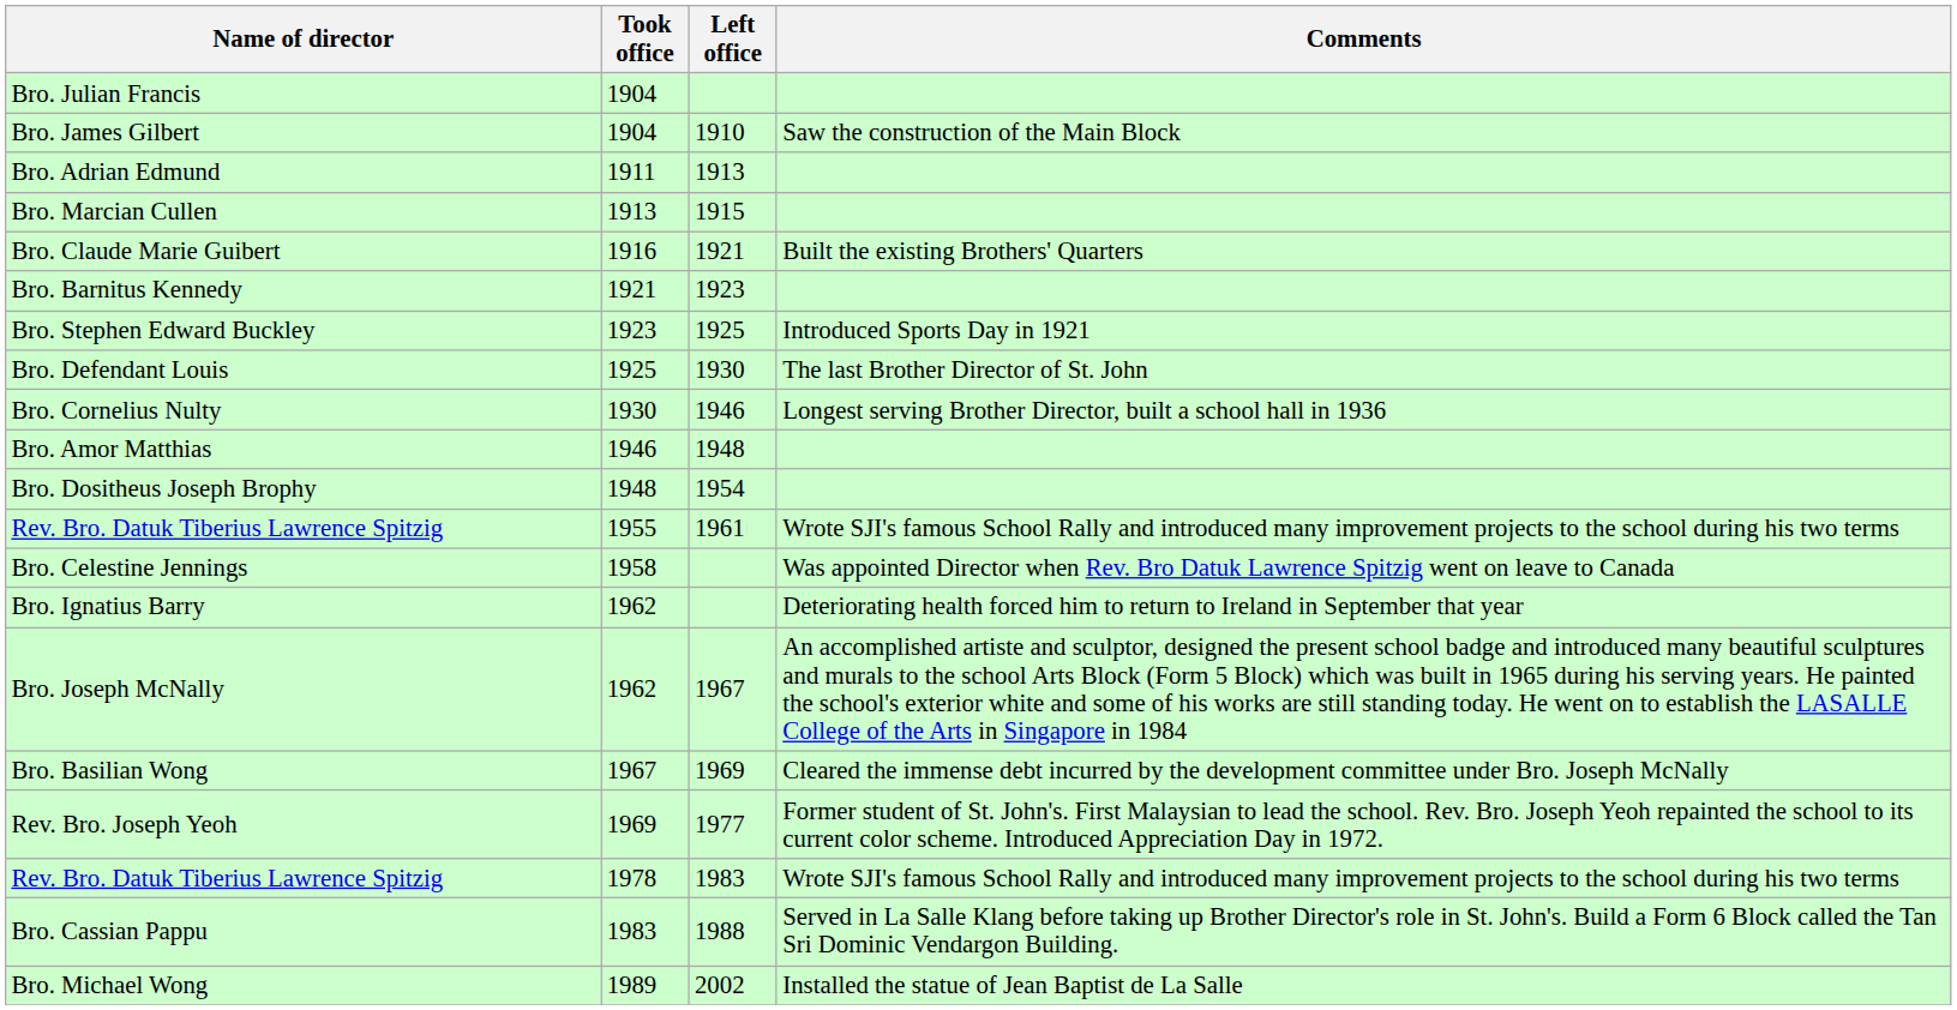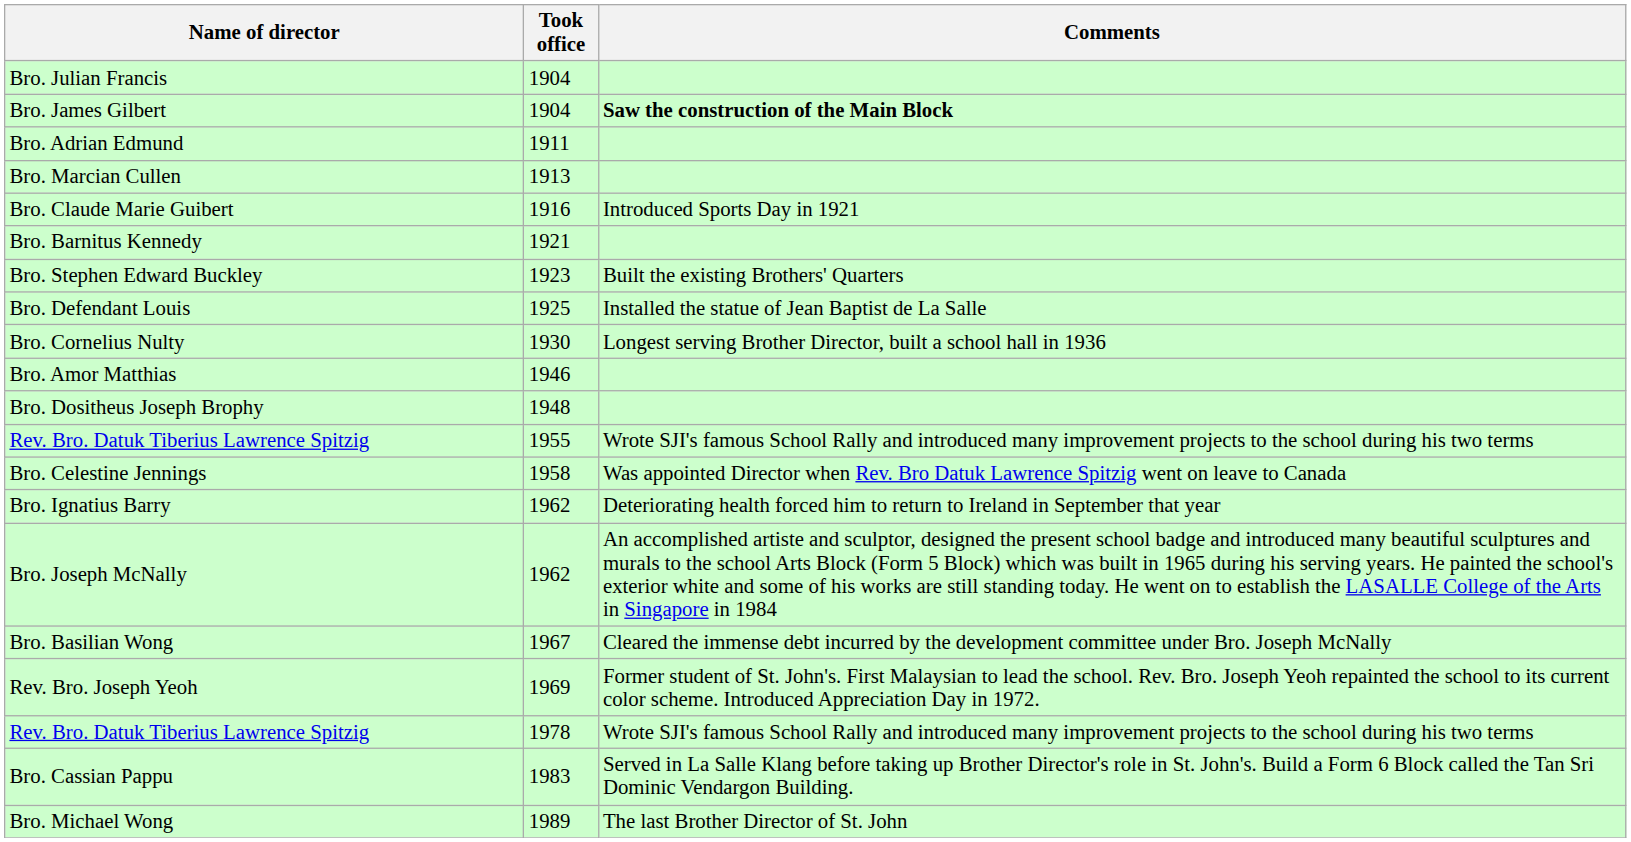 <table class="wikitable">
 <tr>
 <th scope="col" width="400">Name of director</th>
 <th scope="col" width="50">Took office</th>
-<th scope="col" width="50">Left office</th>
 <th scope="col" width="800">Comments</th>
 </tr>
 <tr bgcolor="#CCFFCC">
 <td>Bro. Julian Francis</td>
 <td>1904</td>
 <td></td>
-<td></td>
 </tr>
 <tr bgcolor="#CCFFCC">
 <td>Bro. James Gilbert</td>
 <td>1904</td>
-<td>1910</td>
-<td>Saw the construction of the Main Block</td>
+<td><strong>Saw the construction of the Main Block</strong></td>
 </tr>
 <tr bgcolor="#CCFFCC">
 <td>Bro. Adrian Edmund</td>
 <td>1911</td>
-<td>1913</td>
 <td></td>
 </tr>
 <tr bgcolor="#CCFFCC">
 <td>Bro. Marcian Cullen</td>
 <td>1913</td>
-<td>1915</td>
 <td></td>
 </tr>
 <tr bgcolor="#CCFFCC">
 <td>Bro. Claude Marie Guibert</td>
 <td>1916</td>
-<td>1921</td>
-<td>Built the existing Brothers' Quarters</td>
+<td>Introduced Sports Day in 1921</td>
 </tr>
 <tr bgcolor="#CCFFCC">
 <td>Bro. Barnitus Kennedy</td>
 <td>1921</td>
-<td>1923</td>
 <td></td>
 </tr>
 <tr bgcolor="#CCFFCC">
 <td>Bro. Stephen Edward Buckley</td>
 <td>1923</td>
-<td>1925</td>
-<td>Introduced Sports Day in 1921</td>
+<td>Built the existing Brothers' Quarters</td>
 </tr>
 <tr bgcolor="#CCFFCC">
 <td>Bro. Defendant Louis</td>
 <td>1925</td>
-<td>1930</td>
-<td>The last Brother Director of St. John</td>
+<td>Installed the statue of Jean Baptist de La Salle</td>
 </tr>
 <tr bgcolor="#CCFFCC">
 <td>Bro. Cornelius Nulty</td>
 <td>1930</td>
-<td>1946</td>
 <td>Longest serving Brother Director, built a school hall in 1936</td>
 </tr>
 <tr bgcolor="#CCFFCC">
 <td>Bro. Amor Matthias</td>
 <td>1946</td>
-<td>1948</td>
 <td></td>
 </tr>
 <tr bgcolor="#CCFFCC">
 <td>Bro. Dositheus Joseph Brophy</td>
 <td>1948</td>
-<td>1954</td>
 <td></td>
 </tr>
 <tr bgcolor="#CCFFCC">
 <td><a href='#'>Rev. Bro. Datuk Tiberius Lawrence Spitzig</a></td>
 <td>1955</td>
-<td>1961</td>
 <td>Wrote SJI's famous School Rally and introduced many improvement projects to the school during his two terms</td>
 </tr>
 <tr bgcolor="#CCFFCC">
 <td>Bro. Celestine Jennings</td>
 <td>1958</td>
-<td></td>
 <td>Was appointed Director when <a href='#'>Rev. Bro Datuk Lawrence Spitzig</a> went on leave to Canada</td>
 </tr>
 <tr bgcolor="#CCFFCC">
 <td>Bro. Ignatius Barry</td>
 <td>1962</td>
-<td></td>
 <td>Deteriorating health forced him to return to Ireland in September that year</td>
 </tr>
 <tr bgcolor="#CCFFCC">
 <td>Bro. Joseph McNally</td>
 <td>1962</td>
-<td>1967</td>
 <td>An accomplished artiste and sculptor, designed the present school badge and introduced many beautiful sculptures and murals to the school Arts Block (Form 5 Block) which was built in 1965 during his serving years. He painted the school's exterior white and some of his works are still standing today. He went on to establish the <a href='#'>LASALLE College of the Arts</a> in <a href='#'>Singapore</a> in 1984</td>
 </tr>
 <tr bgcolor="#CCFFCC">
 <td>Bro. Basilian Wong</td>
 <td>1967</td>
-<td>1969</td>
 <td>Cleared the immense debt incurred by the development committee under Bro. Joseph McNally</td>
 </tr>
 <tr bgcolor="#CCFFCC">
 <td>Rev. Bro. Joseph Yeoh</td>
 <td>1969</td>
-<td>1977</td>
 <td>Former student of St. John's. First Malaysian to lead the school. Rev. Bro. Joseph Yeoh repainted the school to its current color scheme. Introduced Appreciation Day in 1972.</td>
 </tr>
 <tr bgcolor="#CCFFCC">
 <td><a href='#'>Rev. Bro. Datuk Tiberius Lawrence Spitzig</a></td>
 <td>1978</td>
-<td>1983</td>
 <td>Wrote SJI's famous School Rally and introduced many improvement projects to the school during his two terms</td>
 </tr>
 <tr bgcolor="#CCFFCC">
 <td>Bro. Cassian Pappu</td>
 <td>1983</td>
-<td>1988</td>
 <td>Served in La Salle Klang before taking up Brother Director's role in St. John's. Build a Form 6 Block called the Tan Sri Dominic Vendargon Building.</td>
 </tr>
 <tr bgcolor="#CCFFCC">
 <td>Bro. Michael Wong</td>
 <td>1989</td>
-<td>2002</td>
-<td>Installed the statue of Jean Baptist de La Salle</td>
+<td>The last Brother Director of St. John</td>
 </tr>
 </table>
